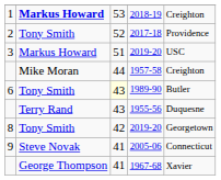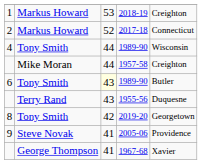 <table class="wikitable">
 <tr>
 </tr>
 <tr>
 <td>1</td>
-<td><strong><a href='#'>Markus Howard</a></strong></td>
+<td><a href='#'>Markus Howard</a></td>
 <td>53</td>
 <td style="font-size:80%;"><a href='#'>2018-19</a></td>
 <td style="font-size:80%;">Creighton</td>
 </tr>
 <tr>
 <td>2</td>
-<td><a href='#'>Tony Smith</a></td>
+<td><a href='#'>Markus Howard</a></td>
 <td>52</td>
 <td style="font-size:80%;"><a href='#'>2017-18</a></td>
-<td style="font-size:80%;">Providence</td>
+<td style="font-size:80%;">Connecticut</td>
 </tr>
 <tr>
-<td>3</td>
-<td><a href='#'>Markus Howard</a></td>
-<td>51</td>
-<td style="font-size:80%;"><a href='#'>2019-20</a></td>
-<td style="font-size:80%;">USC</td>
+<td>4</td>
+<td><a href='#'>Tony Smith</a></td>
+<td>44</td>
+<td style="font-size:80%;"><a href='#'>1989-90</a></td>
+<td style="font-size:80%;">Wisconsin</td>
 </tr>
 <tr>
 <td></td>
 <td>Mike Moran</td>
 <td>44</td>
 <td style="font-size:80%;"><a href='#'>1957-58</a></td>
 <td style="font-size:80%;">Creighton</td>
 </tr>
 <tr>
 <td>6</td>
 <td><a href='#'>Tony Smith</a></td>
 <td style="background: lightyellow;">43</td>
 <td style="font-size:80%;"><a href='#'>1989-90</a></td>
 <td style="font-size:80%;">Butler</td>
 </tr>
 <tr>
 <td></td>
 <td><a href='#'>Terry Rand</a></td>
 <td>43</td>
 <td style="font-size:80%;"><a href='#'>1955-56</a></td>
 <td style="font-size:80%;">Duquesne</td>
 </tr>
 <tr>
 <td>8</td>
 <td><a href='#'>Tony Smith</a></td>
 <td>42</td>
 <td style="font-size:80%;"><a href='#'>2019-20</a></td>
 <td style="font-size:80%;">Georgetown</td>
 </tr>
 <tr>
 <td>9</td>
 <td><a href='#'>Steve Novak</a></td>
 <td>41</td>
 <td style="font-size:80%;"><a href='#'>2005-06</a></td>
-<td style="font-size:80%;">Connecticut</td>
+<td style="font-size:80%;">Providence</td>
 </tr>
 <tr>
 <td></td>
 <td><a href='#'>George Thompson</a></td>
 <td>41</td>
 <td style="font-size:80%;"><a href='#'>1967-68</a></td>
 <td style="font-size:80%;">Xavier</td>
 </tr>
 </table>
